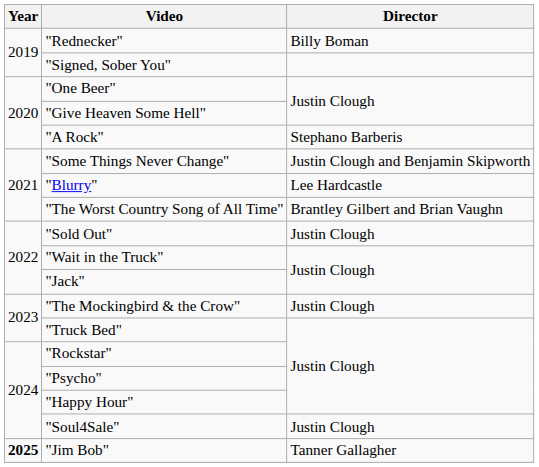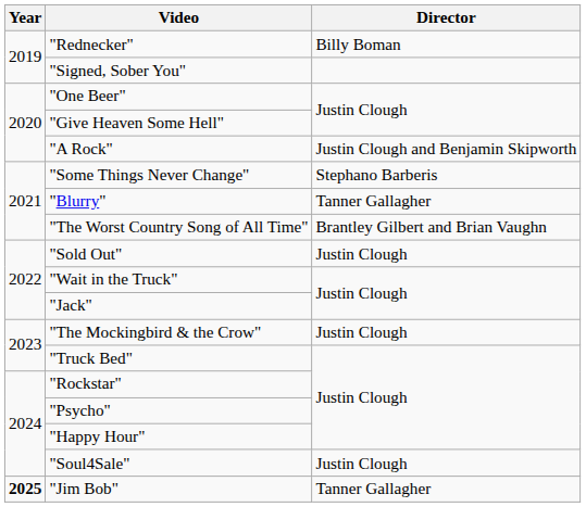 <table class="wikitable">
 <tr>
 <th>Year</th>
 <th>Video</th>
 <th>Director</th>
 </tr>
 <tr>
 <td rowspan="2">2019</td>
 <td>"Rednecker"</td>
 <td>Billy Boman</td>
 </tr>
 <tr>
 <td>"Signed, Sober You"</td>
 <td></td>
 </tr>
 <tr>
 <td rowspan="3">2020</td>
 <td>"One Beer" </td>
 <td rowspan="2 ">Justin Clough</td>
 </tr>
 <tr>
 <td>"Give Heaven Some Hell"</td>
 </tr>
 <tr>
 <td>"A Rock"</td>
-<td>Stephano Barberis</td>
+<td>Justin Clough and Benjamin Skipworth</td>
 </tr>
 <tr>
 <td rowspan="3">2021</td>
 <td>"Some Things Never Change" </td>
-<td>Justin Clough and Benjamin Skipworth</td>
+<td>Stephano Barberis</td>
 </tr>
 <tr>
 <td>"<a href='#'>Blurry</a>"</td>
-<td>Lee Hardcastle</td>
+<td>Tanner Gallagher</td>
 </tr>
 <tr>
 <td>"The Worst Country Song of All Time" </td>
 <td>Brantley Gilbert and Brian Vaughn</td>
 </tr>
 <tr>
 <td rowspan="3">2022</td>
 <td>"Sold Out"</td>
 <td>Justin Clough</td>
 </tr>
 <tr>
 <td>"Wait in the Truck" </td>
 <td rowspan="2">Justin Clough</td>
 </tr>
 <tr>
 <td>"Jack"</td>
 </tr>
 <tr>
 <td rowspan="2">2023</td>
 <td>"The Mockingbird & the Crow"</td>
 <td>Justin Clough</td>
 </tr>
 <tr>
 <td>"Truck Bed"</td>
 <td rowspan="4">Justin Clough</td>
 </tr>
 <tr>
 <td rowspan="4">2024</td>
 <td>"Rockstar"</td>
 </tr>
 <tr>
 <td>"Psycho"</td>
 </tr>
 <tr>
 <td>"Happy Hour" </td>
 </tr>
 <tr>
 <td>"Soul4Sale" </td>
 <td>Justin Clough</td>
 </tr>
 <tr>
 <td><strong>2025</strong></td>
 <td>"Jim Bob"</td>
 <td>Tanner Gallagher</td>
 </tr>
 </table>
